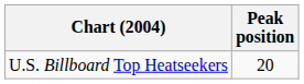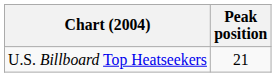 <table class="wikitable">
 <tr>
 <th>Chart (2004)</th>
 <th>Peak<br>position</th>
 </tr>
 <tr>
 <td>U.S. <em>Billboard</em> <a href='#'>Top Heatseekers</a></td>
-<td align="center">20</td>
+<td align="center">21</td>
 </tr>
 </table>
